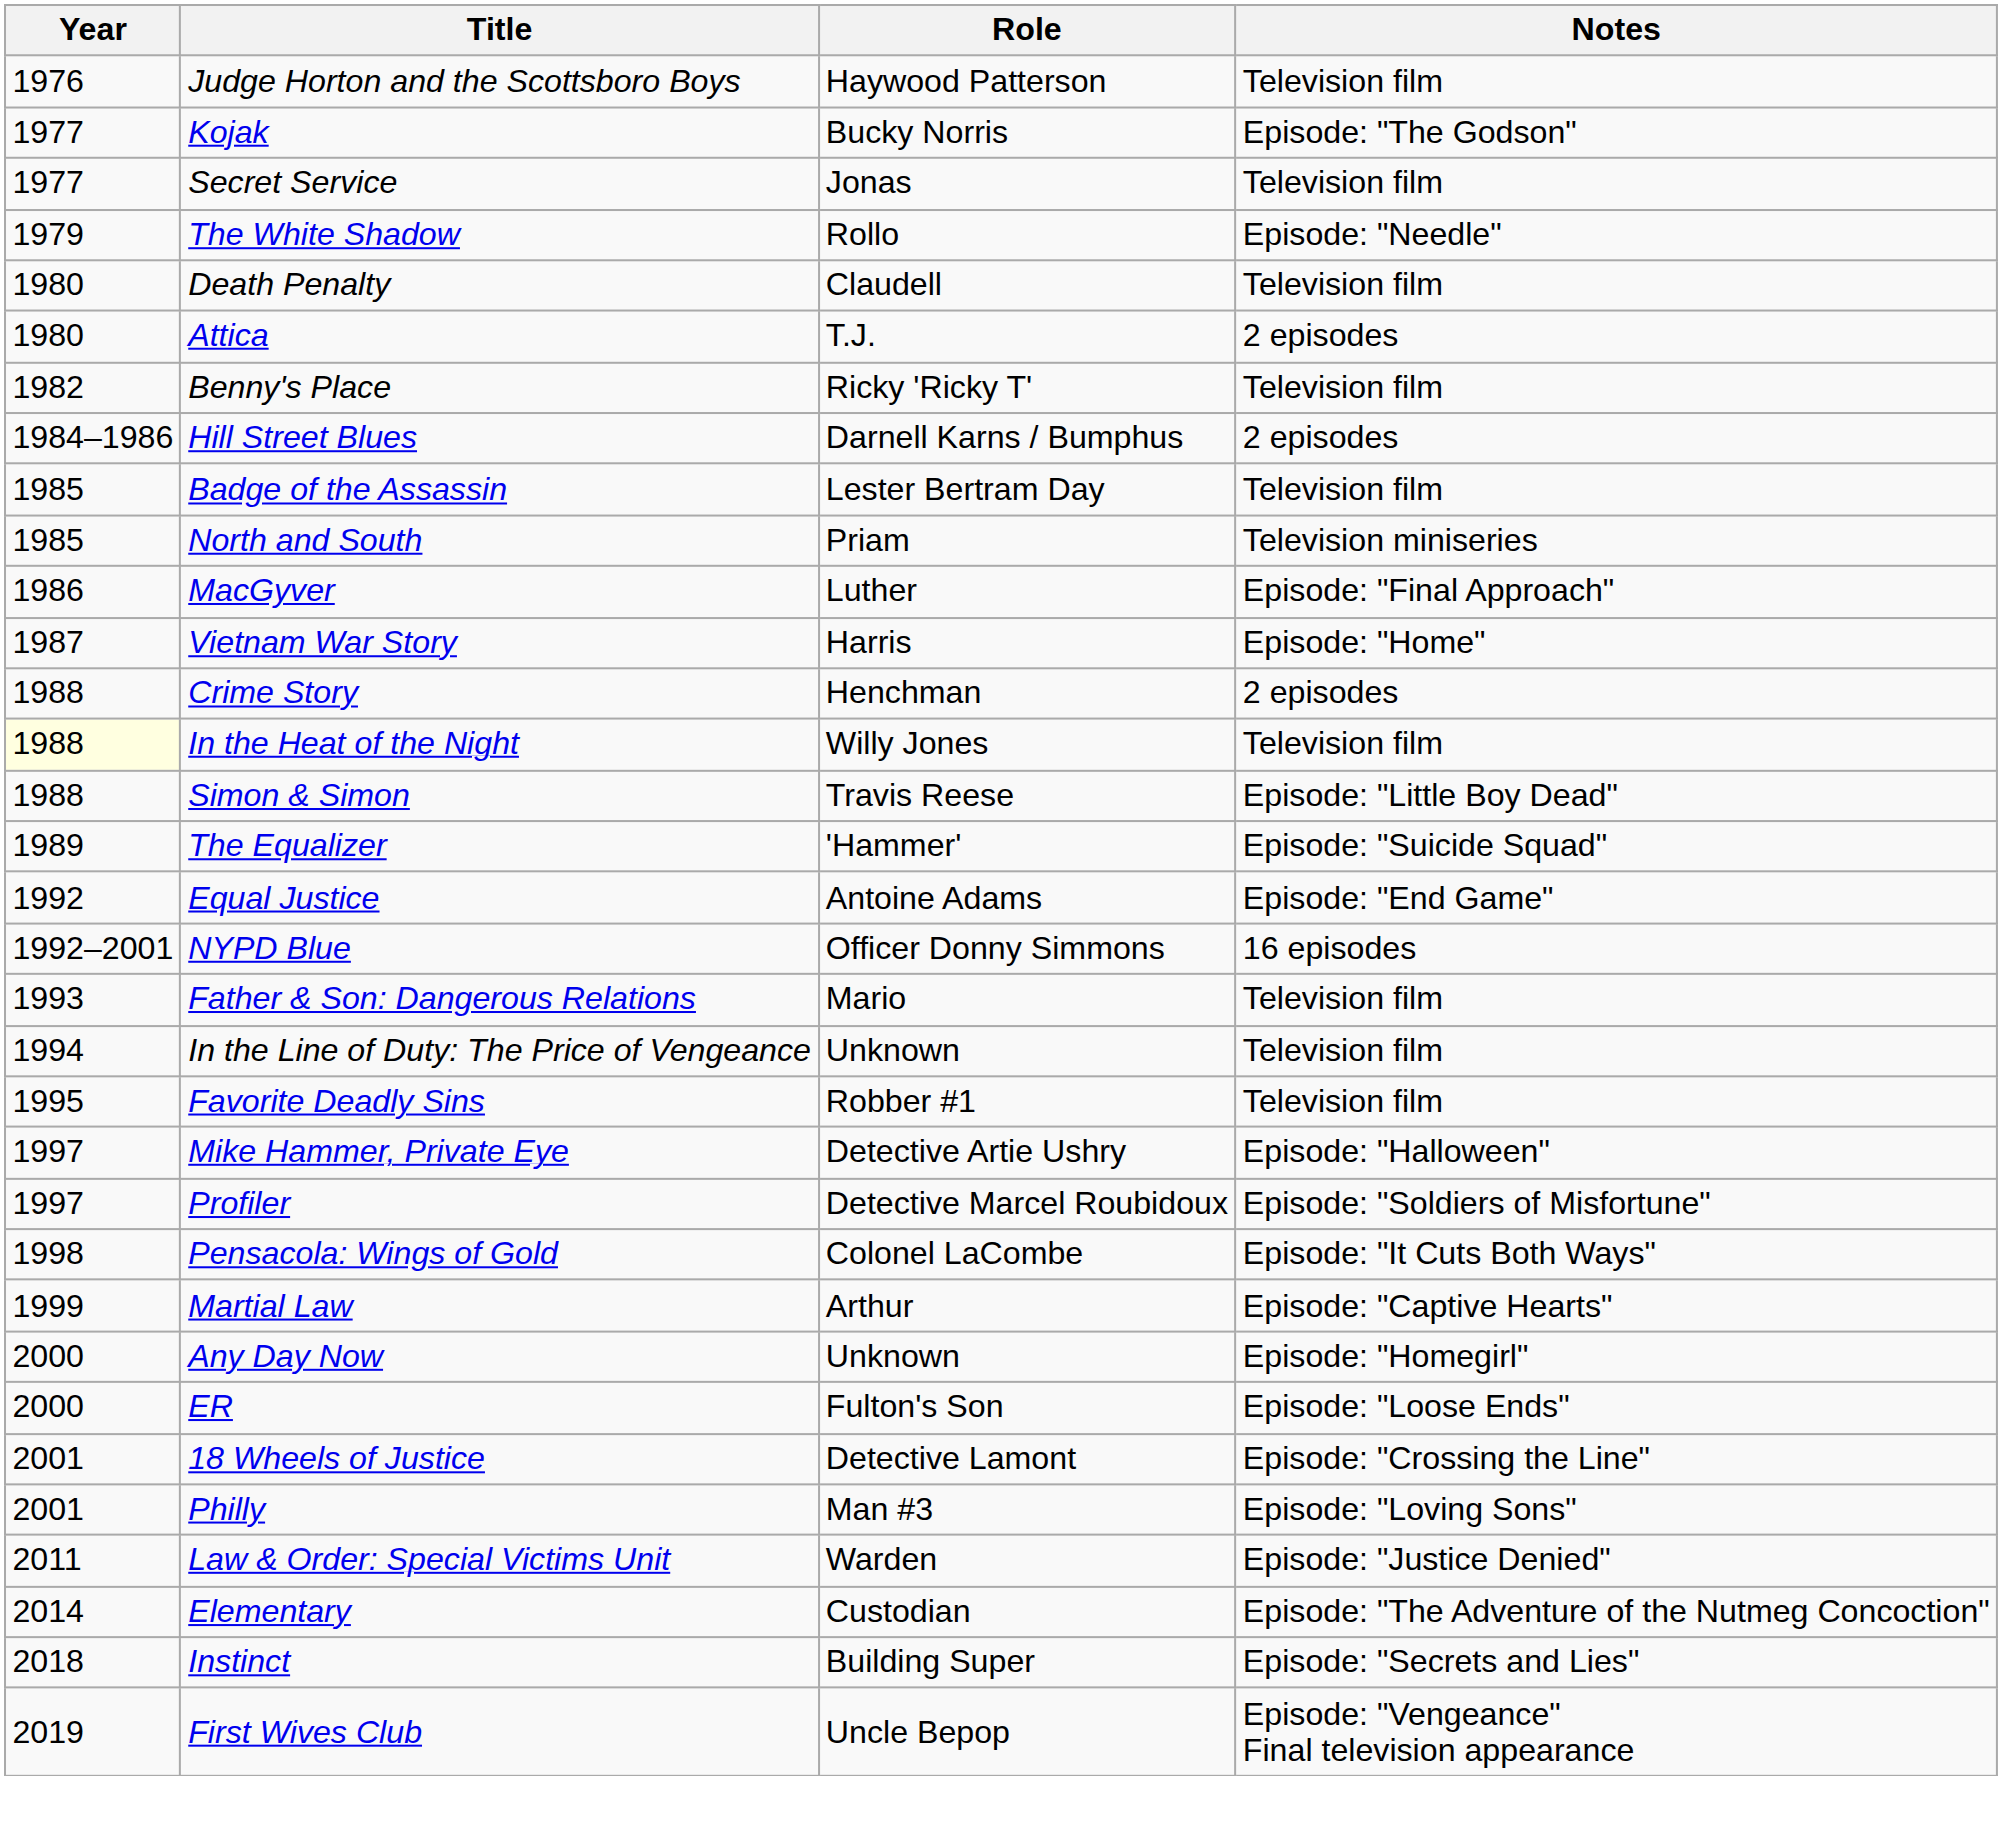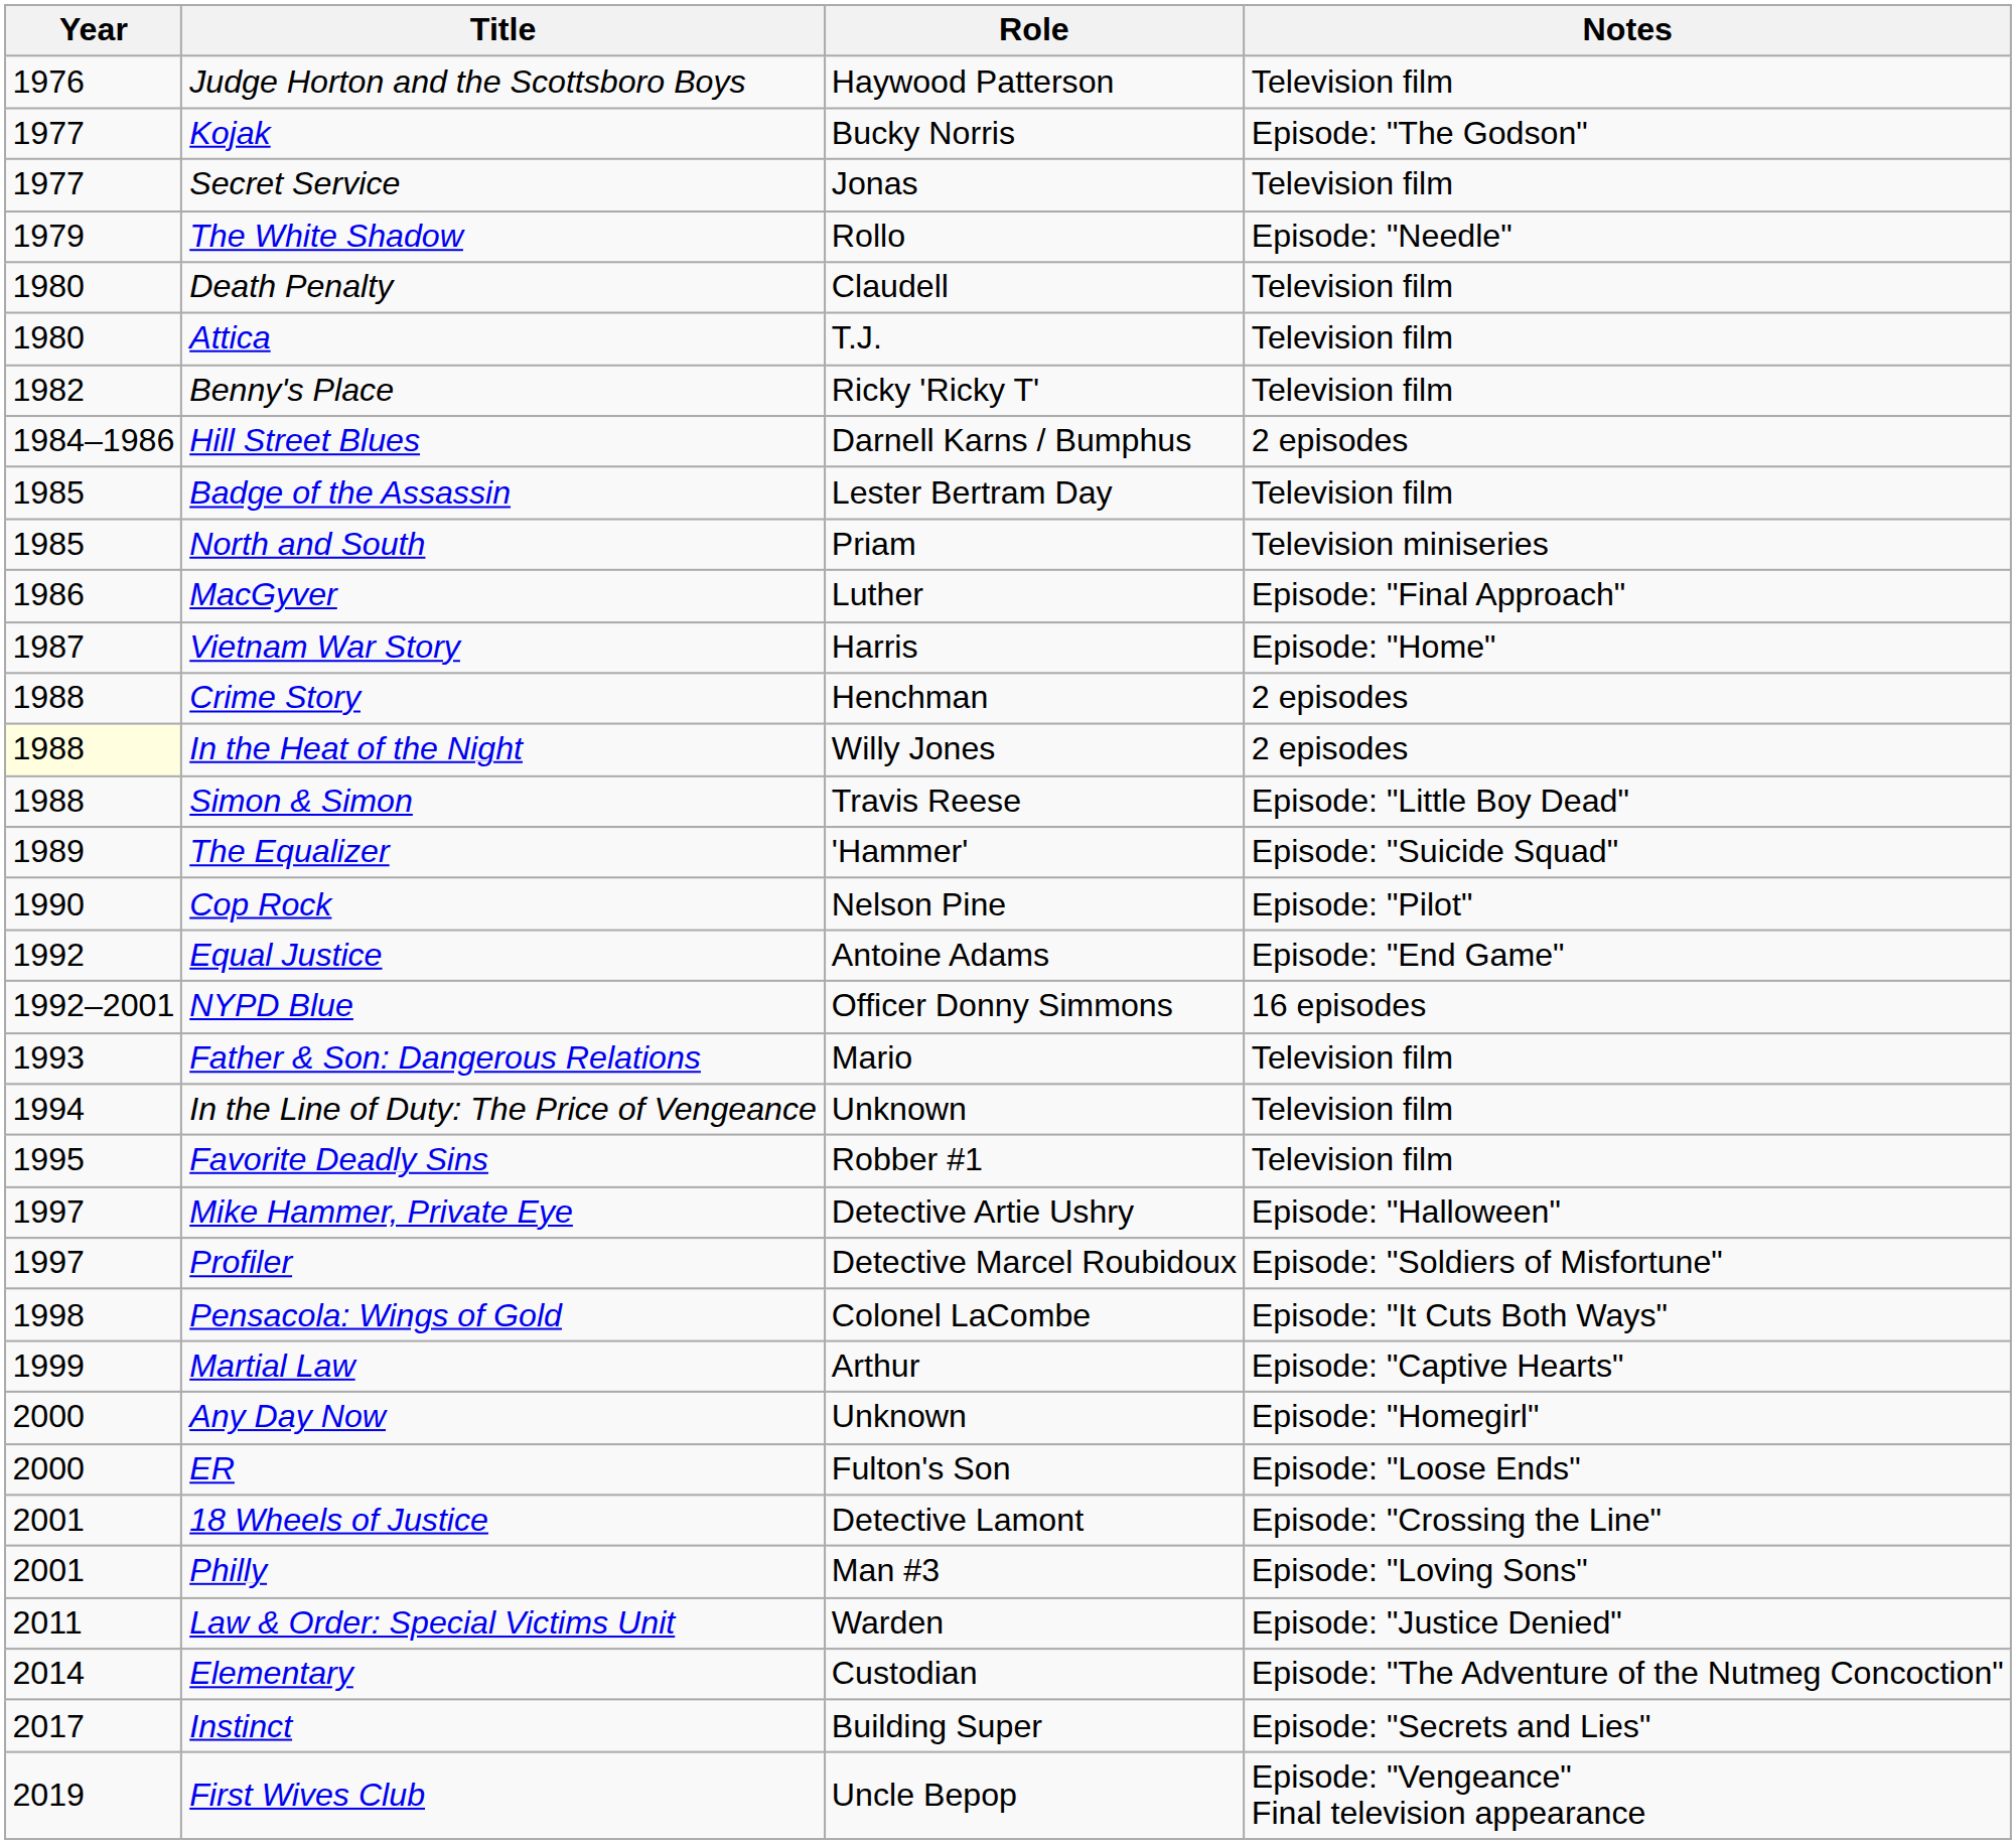 <table class="wikitable sortable">
 <tr>
 <th>Year</th>
 <th>Title</th>
 <th>Role</th>
 <th class="unsortable">Notes</th>
 </tr>
 <tr>
 <td>1976</td>
 <td><em>Judge Horton and the Scottsboro Boys</em></td>
 <td>Haywood Patterson</td>
 <td>Television film</td>
 </tr>
 <tr>
 <td>1977</td>
 <td><em><a href='#'>Kojak</a></em></td>
 <td>Bucky Norris</td>
 <td>Episode: "The Godson"</td>
 </tr>
 <tr>
 <td>1977</td>
 <td><em>Secret Service</em></td>
 <td>Jonas</td>
 <td>Television film</td>
 </tr>
 <tr>
 <td>1979</td>
 <td><em><a href='#'>The White Shadow</a></em></td>
 <td>Rollo</td>
 <td>Episode: "Needle"</td>
 </tr>
 <tr>
 <td>1980</td>
 <td><em>Death Penalty</em></td>
 <td>Claudell</td>
 <td>Television film</td>
 </tr>
 <tr>
 <td>1980</td>
 <td><em><a href='#'>Attica</a></em></td>
 <td>T.J.</td>
-<td>2 episodes</td>
+<td>Television film</td>
 </tr>
 <tr>
 <td>1982</td>
 <td><em>Benny's Place</em></td>
 <td>Ricky 'Ricky T'</td>
 <td>Television film</td>
 </tr>
 <tr>
 <td>1984–1986</td>
 <td><em><a href='#'>Hill Street Blues</a></em></td>
 <td>Darnell Karns / Bumphus</td>
 <td>2 episodes</td>
 </tr>
 <tr>
 <td>1985</td>
 <td><em><a href='#'>Badge of the Assassin</a></em></td>
 <td>Lester Bertram Day</td>
 <td>Television film</td>
 </tr>
 <tr>
 <td>1985</td>
 <td><em><a href='#'>North and South</a></em></td>
 <td>Priam</td>
 <td>Television miniseries</td>
 </tr>
 <tr>
 <td>1986</td>
 <td><em><a href='#'>MacGyver</a></em></td>
 <td>Luther</td>
 <td>Episode: "Final Approach"</td>
 </tr>
 <tr>
 <td>1987</td>
 <td><em><a href='#'>Vietnam War Story</a></em></td>
 <td>Harris</td>
 <td>Episode: "Home"</td>
 </tr>
 <tr>
 <td>1988</td>
 <td><em><a href='#'>Crime Story</a></em></td>
 <td>Henchman</td>
 <td>2 episodes</td>
 </tr>
 <tr>
 <td style="background: lightyellow;">1988</td>
 <td><em><a href='#'>In the Heat of the Night</a></em></td>
 <td>Willy Jones</td>
-<td>Television film</td>
+<td>2 episodes</td>
 </tr>
 <tr>
 <td>1988</td>
 <td><em><a href='#'>Simon & Simon</a></em></td>
 <td>Travis Reese</td>
 <td>Episode: "Little Boy Dead"</td>
 </tr>
 <tr>
 <td>1989</td>
 <td><em><a href='#'>The Equalizer</a></em></td>
 <td>'Hammer'</td>
 <td>Episode: "Suicide Squad"</td>
+</tr>
+<tr>
+<td>1990</td>
+<td><em><a href='#'>Cop Rock</a></em></td>
+<td>Nelson Pine</td>
+<td>Episode: "Pilot"</td>
 </tr>
 <tr>
 <td>1992</td>
 <td><em><a href='#'>Equal Justice</a></em></td>
 <td>Antoine Adams</td>
 <td>Episode: "End Game"</td>
 </tr>
 <tr>
 <td>1992–2001</td>
 <td><em><a href='#'>NYPD Blue</a></em></td>
 <td>Officer Donny Simmons</td>
 <td>16 episodes</td>
 </tr>
 <tr>
 <td>1993</td>
 <td><em><a href='#'>Father & Son: Dangerous Relations</a></em></td>
 <td>Mario</td>
 <td>Television film</td>
 </tr>
 <tr>
 <td>1994</td>
 <td><em>In the Line of Duty: The Price of Vengeance</em></td>
 <td>Unknown</td>
 <td>Television film</td>
 </tr>
 <tr>
 <td>1995</td>
 <td><em><a href='#'>Favorite Deadly Sins</a></em></td>
 <td>Robber #1</td>
 <td>Television film</td>
 </tr>
 <tr>
 <td>1997</td>
 <td><em><a href='#'>Mike Hammer, Private Eye</a></em></td>
 <td>Detective Artie Ushry</td>
 <td>Episode: "Halloween"</td>
 </tr>
 <tr>
 <td>1997</td>
 <td><em><a href='#'>Profiler</a></em></td>
 <td>Detective Marcel Roubidoux</td>
 <td>Episode: "Soldiers of Misfortune"</td>
 </tr>
 <tr>
 <td>1998</td>
 <td><em><a href='#'>Pensacola: Wings of Gold</a></em></td>
 <td>Colonel LaCombe</td>
 <td>Episode: "It Cuts Both Ways"</td>
 </tr>
 <tr>
 <td>1999</td>
 <td><em><a href='#'>Martial Law</a></em></td>
 <td>Arthur</td>
 <td>Episode: "Captive Hearts"</td>
 </tr>
 <tr>
 <td>2000</td>
 <td><em><a href='#'>Any Day Now</a></em></td>
 <td>Unknown</td>
 <td>Episode: "Homegirl"</td>
 </tr>
 <tr>
 <td>2000</td>
 <td><em><a href='#'>ER</a></em></td>
 <td>Fulton's Son</td>
 <td>Episode: "Loose Ends"</td>
 </tr>
 <tr>
 <td>2001</td>
 <td><em><a href='#'>18 Wheels of Justice</a></em></td>
 <td>Detective Lamont</td>
 <td>Episode: "Crossing the Line"</td>
 </tr>
 <tr>
 <td>2001</td>
 <td><em><a href='#'>Philly</a></em></td>
 <td>Man #3</td>
 <td>Episode: "Loving Sons"</td>
 </tr>
 <tr>
 <td>2011</td>
 <td><em><a href='#'>Law & Order: Special Victims Unit</a></em></td>
 <td>Warden</td>
 <td>Episode: "Justice Denied"</td>
 </tr>
 <tr>
 <td>2014</td>
 <td><em><a href='#'>Elementary</a></em></td>
 <td>Custodian</td>
 <td>Episode: "The Adventure of the Nutmeg Concoction"</td>
 </tr>
 <tr>
-<td>2018</td>
+<td>2017</td>
 <td><em><a href='#'>Instinct</a></em></td>
 <td>Building Super</td>
 <td>Episode: "Secrets and Lies"</td>
 </tr>
 <tr>
 <td>2019</td>
 <td><em><a href='#'>First Wives Club</a></em></td>
 <td>Uncle Bepop</td>
 <td>Episode: "Vengeance"<br>Final television appearance</td>
 </tr>
 </table>
